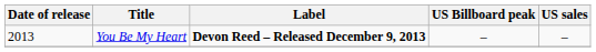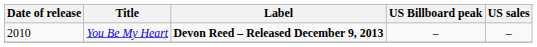 <table class="wikitable">
 <tr>
 <th>Date of release</th>
 <th>Title</th>
 <th>Label</th>
 <th>US Billboard peak</th>
 <th>US sales</th>
 </tr>
 <tr>
-<td>2013</td>
+<td>2010</td>
 <td><em><a href='#'>You Be My Heart</a></em></td>
 <td><strong>Devon Reed – Released December 9, 2013</strong></td>
 <td align="center">–</td>
 <td align="center">–</td>
 </tr>
 <tr>
 </tr>
 </table>
